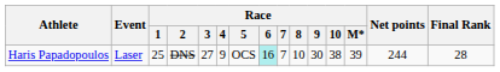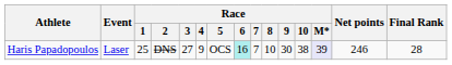 <table class="wikitable" style="font-size:90%">
 <tr>
 <th rowspan="2">Athlete</th>
 <th rowspan="2">Event</th>
 <th colspan=11>Race</th>
 <th rowspan=2>Net points</th>
 <th rowspan=2>Final Rank</th>
 </tr>
 <tr style="font-size:95%">
 <th>1</th>
 <th>2</th>
 <th>3</th>
 <th>4</th>
 <th>5</th>
 <th>6</th>
 <th>7</th>
 <th>8</th>
 <th>9</th>
 <th>10</th>
 <th>M*</th>
 </tr>
 <tr align=center>
 <td align=left><a href='#'>Haris Papadopoulos</a></td>
 <td align=left><a href='#'>Laser</a></td>
 <td>25</td>
 <td><s>DNS</s></td>
 <td>27</td>
 <td>9</td>
 <td>OCS</td>
 <td style="background: paleturquoise;">16</td>
 <td>7</td>
 <td>10</td>
 <td>30</td>
 <td>38</td>
-<td>39</td>
-<td>244</td>
+<td style="background: lavender;">39</td>
+<td>246</td>
 <td>28</td>
 </tr>
 </table>
